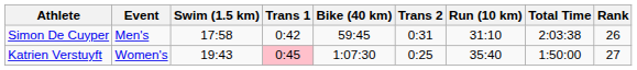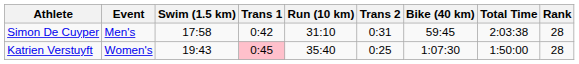 <table class="wikitable" style="font-size:90%">
 <tr>
 <th>Athlete</th>
 <th>Event</th>
 <th>Swim (1.5 km)</th>
 <th>Trans 1</th>
+<th>Run (10 km)</th>
+<th>Trans 2</th>
 <th>Bike (40 km)</th>
-<th>Trans 2</th>
-<th>Run (10 km)</th>
 <th>Total Time</th>
 <th>Rank</th>
 </tr>
 <tr align=center>
 <td align=left><a href='#'>Simon De Cuyper</a></td>
 <td align=left><a href='#'>Men's</a></td>
 <td>17:58</td>
 <td>0:42</td>
+<td>31:10</td>
+<td>0:31</td>
 <td>59:45</td>
-<td>0:31</td>
-<td>31:10</td>
 <td>2:03:38</td>
-<td>26</td>
+<td>28</td>
 </tr>
 <tr align=center>
 <td align=left><a href='#'>Katrien Verstuyft</a></td>
 <td align=left><a href='#'>Women's</a></td>
 <td>19:43</td>
 <td style="background: pink;">0:45</td>
+<td>35:40</td>
+<td>0:25</td>
 <td>1:07:30</td>
-<td>0:25</td>
-<td>35:40</td>
 <td>1:50:00</td>
-<td>27</td>
+<td>28</td>
 </tr>
 </table>
